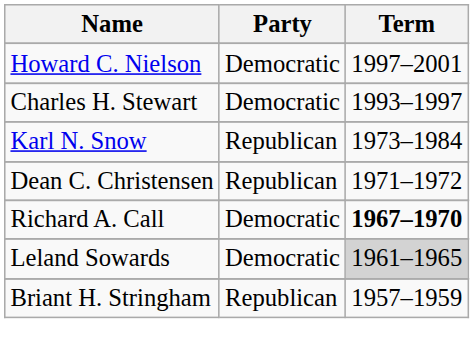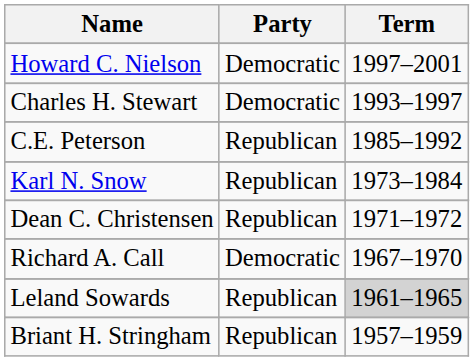 <table class="wikitable">
 <tr>
 <th>Name</th>
 <th>Party</th>
 <th>Term</th>
 </tr>
 <tr>
 </tr>
 <tr>
 <td><a href='#'>Howard C. Nielson</a></td>
 <td>Democratic</td>
 <td>1997–2001</td>
 </tr>
 <tr>
 </tr>
 <tr>
 <td>Charles H. Stewart</td>
 <td>Democratic</td>
 <td>1993–1997</td>
 </tr>
 <tr>
 </tr>
 <tr>
+<td>C.E. Peterson</td>
+<td>Republican</td>
+<td>1985–1992</td>
+</tr>
+<tr>
 </tr>
 <tr>
 <td><a href='#'>Karl N. Snow</a></td>
 <td>Republican</td>
 <td>1973–1984</td>
 </tr>
 <tr>
 </tr>
 <tr>
 <td>Dean C. Christensen</td>
 <td>Republican</td>
 <td>1971–1972</td>
 </tr>
 <tr>
 </tr>
 <tr>
 <td>Richard A. Call</td>
 <td>Democratic</td>
-<td><strong>1967–1970</strong></td>
+<td>1967–1970</td>
 </tr>
 <tr>
 </tr>
 <tr>
 <td>Leland Sowards</td>
-<td>Democratic</td>
+<td>Republican</td>
 <td style="background: lightgrey;">1961–1965</td>
 </tr>
 <tr>
 </tr>
 <tr>
 <td>Briant H. Stringham</td>
 <td>Republican</td>
 <td>1957–1959</td>
 </tr>
 </table>
